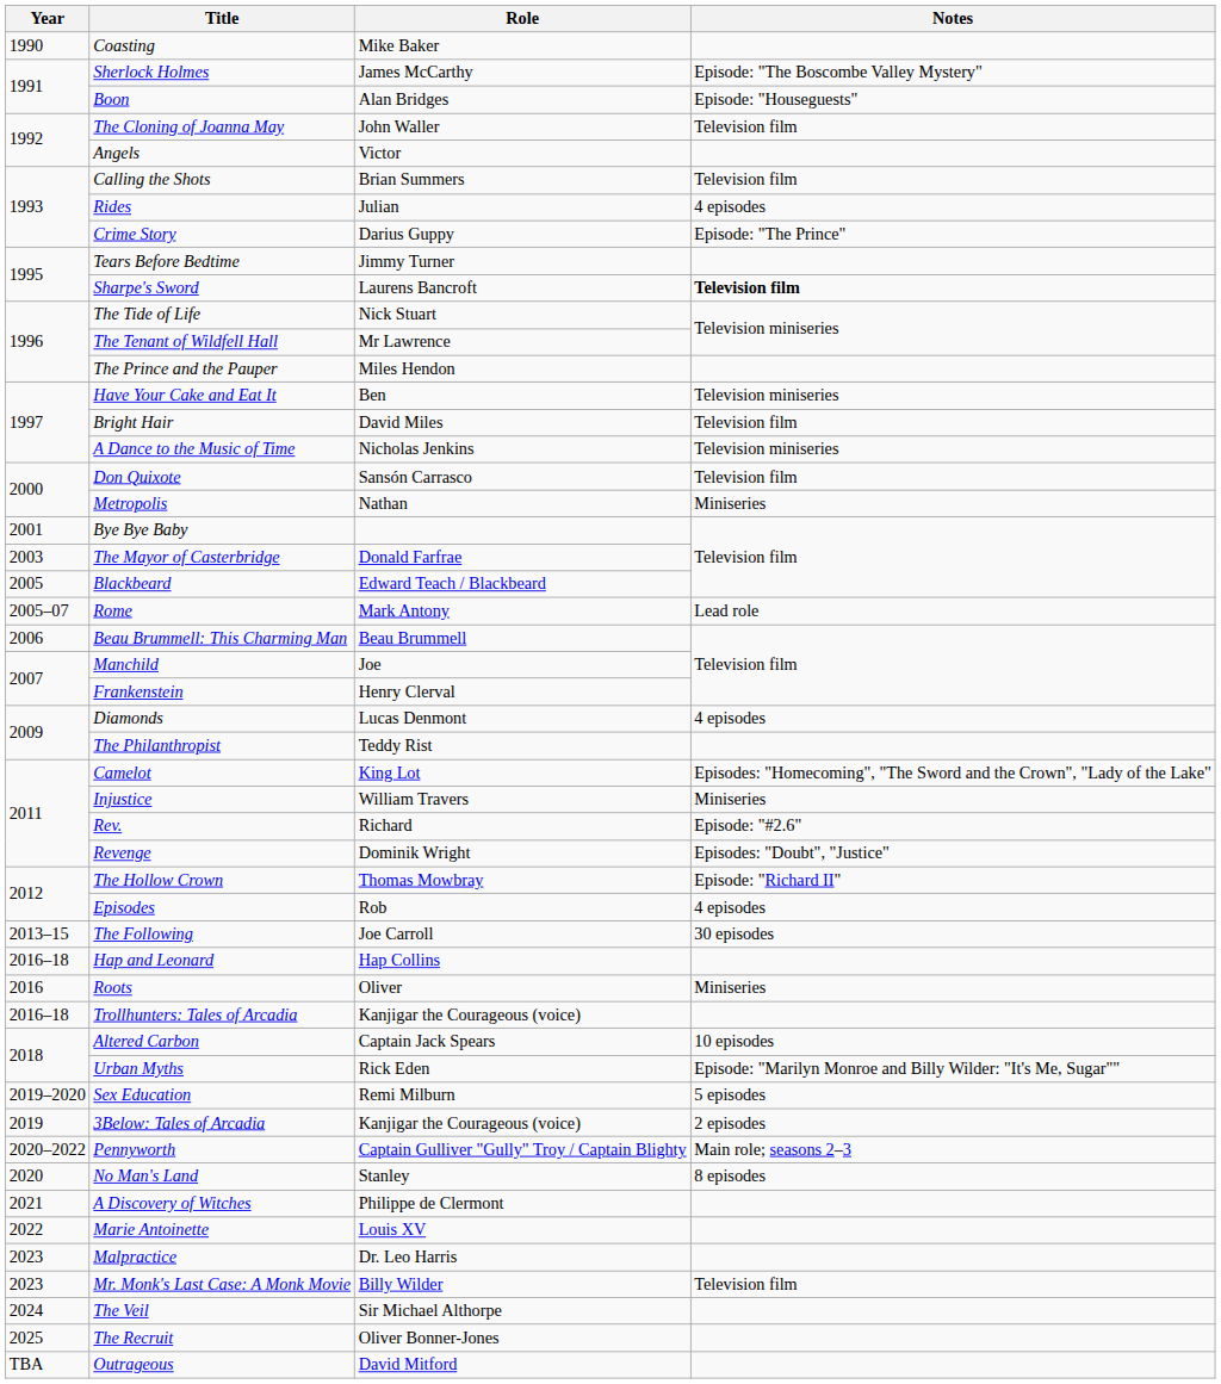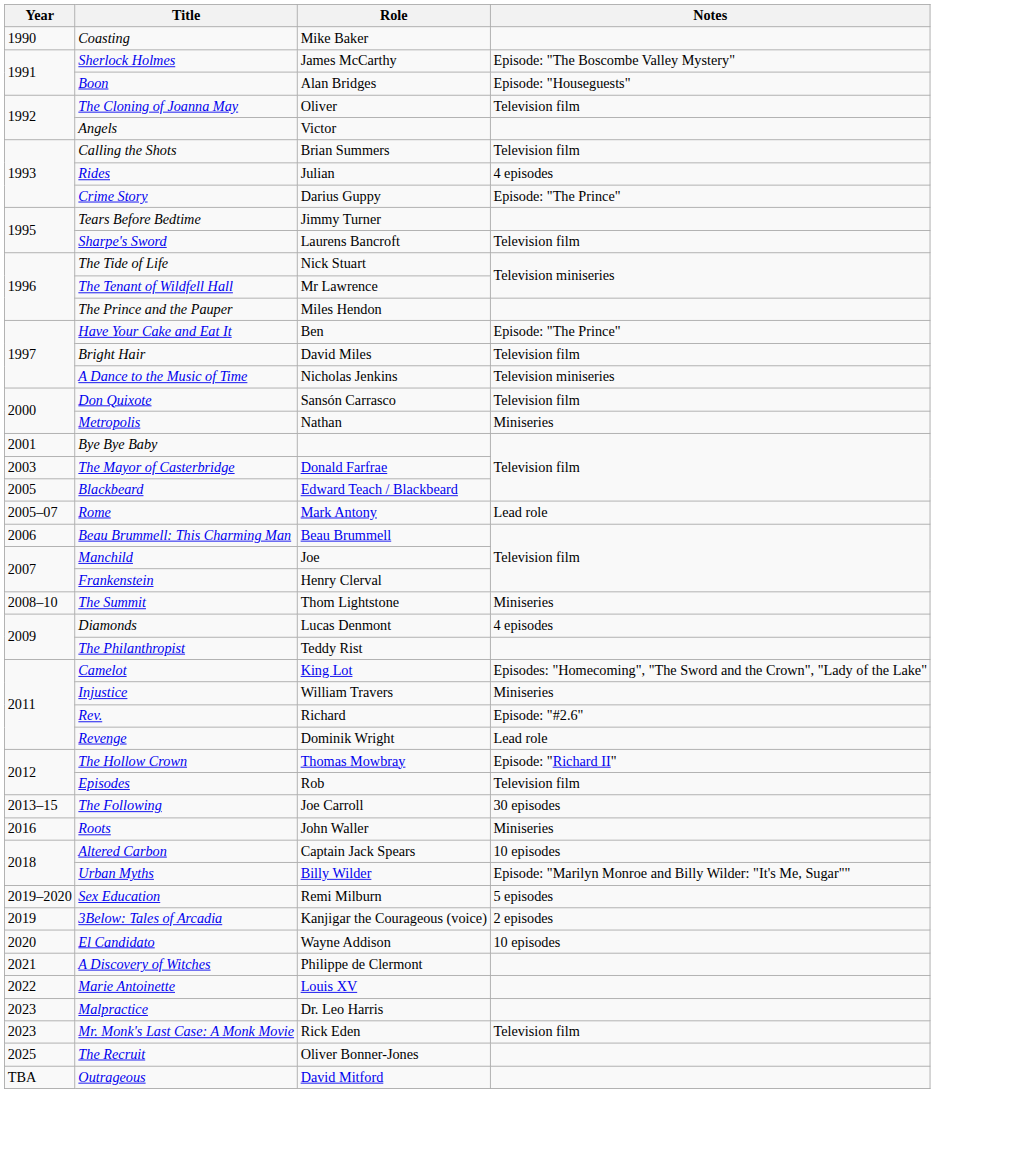 <table class="wikitable sortable">
 <tr>
 <th>Year</th>
 <th>Title</th>
 <th>Role</th>
 <th class="unsortable">Notes</th>
 </tr>
 <tr>
 <td>1990</td>
 <td><em>Coasting</em></td>
 <td>Mike Baker</td>
 <td></td>
 </tr>
 <tr>
 <td rowspan="2">1991</td>
 <td><em><a href='#'>Sherlock Holmes</a></em></td>
 <td>James McCarthy</td>
 <td>Episode: "The Boscombe Valley Mystery"</td>
 </tr>
 <tr>
 <td><em><a href='#'>Boon</a></em></td>
 <td>Alan Bridges</td>
 <td>Episode: "Houseguests"</td>
 </tr>
 <tr>
 <td rowspan="2">1992</td>
 <td><em><a href='#'>The Cloning of Joanna May</a></em></td>
-<td>John Waller</td>
+<td>Oliver</td>
 <td>Television film</td>
 </tr>
 <tr>
 <td><em>Angels</em></td>
 <td>Victor</td>
 <td></td>
 </tr>
 <tr>
 <td rowspan="3">1993</td>
 <td><em>Calling the Shots</em></td>
 <td>Brian Summers</td>
 <td>Television film</td>
 </tr>
 <tr>
 <td><em><a href='#'>Rides</a></em></td>
 <td>Julian</td>
 <td>4 episodes</td>
 </tr>
 <tr>
 <td><em><a href='#'>Crime Story</a></em></td>
 <td>Darius Guppy</td>
 <td>Episode: "The Prince"</td>
 </tr>
 <tr>
 <td rowspan="2">1995</td>
 <td><em>Tears Before Bedtime</em></td>
 <td>Jimmy Turner</td>
 <td></td>
 </tr>
 <tr>
 <td><em><a href='#'>Sharpe's Sword</a></em></td>
 <td>Laurens Bancroft</td>
-<td><strong>Television film</strong></td>
+<td>Television film</td>
 </tr>
 <tr>
 <td rowspan="3">1996</td>
 <td><em>The Tide of Life</em></td>
 <td>Nick Stuart</td>
 <td rowspan="2">Television miniseries</td>
 </tr>
 <tr>
 <td><em><a href='#'>The Tenant of Wildfell Hall</a></em></td>
 <td>Mr Lawrence</td>
 </tr>
 <tr>
 <td><em>The Prince and the Pauper</em></td>
 <td>Miles Hendon</td>
 <td></td>
 </tr>
 <tr>
 <td rowspan="3">1997</td>
 <td><em><a href='#'>Have Your Cake and Eat It</a></em></td>
 <td>Ben</td>
-<td>Television miniseries</td>
+<td>Episode: "The Prince"</td>
 </tr>
 <tr>
 <td><em>Bright Hair</em></td>
 <td>David Miles</td>
 <td>Television film</td>
 </tr>
 <tr>
 <td><em><a href='#'>A Dance to the Music of Time</a></em></td>
 <td>Nicholas Jenkins</td>
 <td>Television miniseries</td>
 </tr>
 <tr>
 <td rowspan="2">2000</td>
 <td><em><a href='#'>Don Quixote</a></em></td>
 <td>Sansón Carrasco</td>
 <td>Television film</td>
 </tr>
 <tr>
 <td><em><a href='#'>Metropolis</a></em></td>
 <td>Nathan</td>
 <td>Miniseries</td>
 </tr>
 <tr>
 <td>2001</td>
 <td><em>Bye Bye Baby</em></td>
 <td></td>
 <td rowspan="3">Television film</td>
 </tr>
 <tr>
 <td>2003</td>
 <td><em><a href='#'>The Mayor of Casterbridge</a></em></td>
 <td><a href='#'>Donald Farfrae</a></td>
 </tr>
 <tr>
 <td>2005</td>
 <td><em><a href='#'>Blackbeard</a></em></td>
 <td><a href='#'>Edward Teach / Blackbeard</a></td>
 </tr>
 <tr>
 <td>2005–07</td>
 <td><em><a href='#'>Rome</a></em></td>
 <td><a href='#'>Mark Antony</a></td>
 <td>Lead role</td>
 </tr>
 <tr>
 <td>2006</td>
 <td><em><a href='#'>Beau Brummell: This Charming Man</a></em></td>
 <td><a href='#'>Beau Brummell</a></td>
 <td rowspan="3">Television film</td>
 </tr>
 <tr>
 <td rowspan="2">2007</td>
 <td><em><a href='#'>Manchild</a></em></td>
 <td>Joe</td>
 </tr>
 <tr>
 <td><em><a href='#'>Frankenstein</a></em></td>
 <td>Henry Clerval</td>
 </tr>
 <tr>
+<td>2008–10</td>
+<td><em><a href='#'>The Summit</a></em></td>
+<td>Thom Lightstone</td>
+<td>Miniseries</td>
+</tr>
+<tr>
 <td rowspan="2">2009</td>
 <td><em>Diamonds</em></td>
 <td>Lucas Denmont</td>
 <td>4 episodes</td>
 </tr>
 <tr>
 <td><em><a href='#'>The Philanthropist</a></em></td>
 <td>Teddy Rist</td>
 <td></td>
 </tr>
 <tr>
 <td rowspan="4">2011</td>
 <td><em><a href='#'>Camelot</a></em></td>
 <td><a href='#'>King Lot</a></td>
 <td>Episodes: "Homecoming", "The Sword and the Crown", "Lady of the Lake"</td>
 </tr>
 <tr>
 <td><em><a href='#'>Injustice</a></em></td>
 <td>William Travers</td>
 <td>Miniseries</td>
 </tr>
 <tr>
 <td><em><a href='#'>Rev.</a></em></td>
 <td>Richard</td>
 <td>Episode: "#2.6"</td>
 </tr>
 <tr>
 <td><em><a href='#'>Revenge</a></em></td>
 <td>Dominik Wright</td>
-<td>Episodes: "Doubt", "Justice"</td>
+<td>Lead role</td>
 </tr>
 <tr>
 <td rowspan="2">2012</td>
 <td><em><a href='#'>The Hollow Crown</a></em></td>
 <td><a href='#'>Thomas Mowbray</a></td>
 <td>Episode: "<a href='#'>Richard II</a>"</td>
 </tr>
 <tr>
 <td><em><a href='#'>Episodes</a></em></td>
 <td>Rob</td>
-<td>4 episodes</td>
+<td>Television film</td>
 </tr>
 <tr>
 <td>2013–15</td>
 <td><em><a href='#'>The Following</a></em></td>
 <td>Joe Carroll</td>
 <td>30 episodes</td>
 </tr>
 <tr>
-<td>2016–18</td>
-<td><em><a href='#'>Hap and Leonard</a></em></td>
-<td><a href='#'>Hap Collins</a></td>
-<td></td>
-</tr>
-<tr>
 <td>2016</td>
 <td><em><a href='#'>Roots</a></em></td>
-<td>Oliver</td>
+<td>John Waller</td>
 <td>Miniseries</td>
-</tr>
-<tr>
-<td>2016–18</td>
-<td><em><a href='#'>Trollhunters: Tales of Arcadia</a></em></td>
-<td>Kanjigar the Courageous (voice)</td>
-<td></td>
 </tr>
 <tr>
 <td rowspan="2">2018</td>
 <td><em><a href='#'>Altered Carbon</a></em></td>
 <td>Captain Jack Spears</td>
 <td>10 episodes</td>
 </tr>
 <tr>
 <td><em><a href='#'>Urban Myths</a></em></td>
-<td>Rick Eden</td>
+<td><a href='#'>Billy Wilder</a></td>
 <td>Episode: "Marilyn Monroe and Billy Wilder: "It's Me, Sugar""</td>
 </tr>
 <tr>
 <td>2019–2020</td>
 <td><em><a href='#'>Sex Education</a></em></td>
 <td>Remi Milburn</td>
 <td>5 episodes</td>
 </tr>
 <tr>
 <td>2019</td>
 <td><em><a href='#'>3Below: Tales of Arcadia</a></em></td>
 <td>Kanjigar the Courageous (voice)</td>
 <td>2 episodes</td>
 </tr>
 <tr>
-<td>2020–2022</td>
-<td><em><a href='#'>Pennyworth</a></em></td>
-<td><a href='#'>Captain Gulliver "Gully" Troy / Captain Blighty</a></td>
-<td>Main role; <a href='#'>seasons 2</a>–<a href='#'>3</a></td>
-</tr>
-<tr>
 <td>2020</td>
-<td><em><a href='#'>No Man's Land</a></em></td>
-<td>Stanley</td>
-<td>8 episodes</td>
+<td><em><a href='#'>El Candidato</a></em></td>
+<td>Wayne Addison</td>
+<td>10 episodes</td>
 </tr>
 <tr>
 <td>2021</td>
 <td><em><a href='#'>A Discovery of Witches</a></em></td>
 <td>Philippe de Clermont</td>
 <td></td>
 </tr>
 <tr>
 <td>2022</td>
 <td><em><a href='#'>Marie Antoinette</a></em></td>
 <td><a href='#'>Louis XV</a></td>
 <td></td>
 </tr>
 <tr>
 <td>2023</td>
 <td><em><a href='#'>Malpractice</a></em></td>
 <td>Dr. Leo Harris</td>
 <td></td>
 </tr>
 <tr>
 <td>2023</td>
 <td><em><a href='#'>Mr. Monk's Last Case: A Monk Movie</a></em></td>
-<td><a href='#'>Billy Wilder</a></td>
+<td>Rick Eden</td>
 <td>Television film</td>
-</tr>
-<tr>
-<td>2024</td>
-<td><em><a href='#'>The Veil</a></em></td>
-<td>Sir Michael Althorpe</td>
-<td></td>
 </tr>
 <tr>
 <td>2025</td>
 <td><em><a href='#'>The Recruit</a></em></td>
 <td>Oliver Bonner-Jones</td>
 <td></td>
 </tr>
 <tr>
 <td>TBA</td>
 <td><em><a href='#'>Outrageous</a></em></td>
 <td><a href='#'>David Mitford</a></td>
 <td></td>
 </tr>
 </table>
